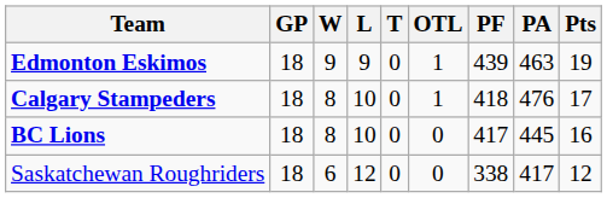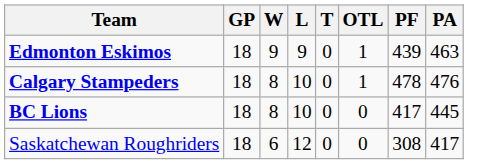 <table class="wikitable" style="float:left; margin-right:1em">
 <tr>
 <th>Team</th>
 <th>GP</th>
 <th>W</th>
 <th>L</th>
 <th>T</th>
 <th>OTL</th>
 <th>PF</th>
 <th>PA</th>
-<th>Pts</th>
 </tr>
 <tr align="center">
 <td align="left"><strong><a href='#'>Edmonton Eskimos</a></strong></td>
 <td>18</td>
 <td>9</td>
 <td>9</td>
 <td>0</td>
 <td>1</td>
 <td>439</td>
 <td>463</td>
-<td>19</td>
 </tr>
 <tr align="center">
 <td align="left"><strong><a href='#'>Calgary Stampeders</a></strong></td>
 <td>18</td>
 <td>8</td>
 <td>10</td>
 <td>0</td>
 <td>1</td>
-<td>418</td>
+<td>478</td>
 <td>476</td>
-<td>17</td>
 </tr>
 <tr align="center">
 <td align="left"><strong><a href='#'>BC Lions</a></strong></td>
 <td>18</td>
 <td>8</td>
 <td>10</td>
 <td>0</td>
 <td>0</td>
 <td>417</td>
 <td>445</td>
-<td>16</td>
 </tr>
 <tr align="center">
 <td align="left"><a href='#'>Saskatchewan Roughriders</a></td>
 <td>18</td>
 <td>6</td>
 <td>12</td>
 <td>0</td>
 <td>0</td>
-<td>338</td>
+<td>308</td>
 <td>417</td>
-<td>12</td>
 </tr>
 </table>
